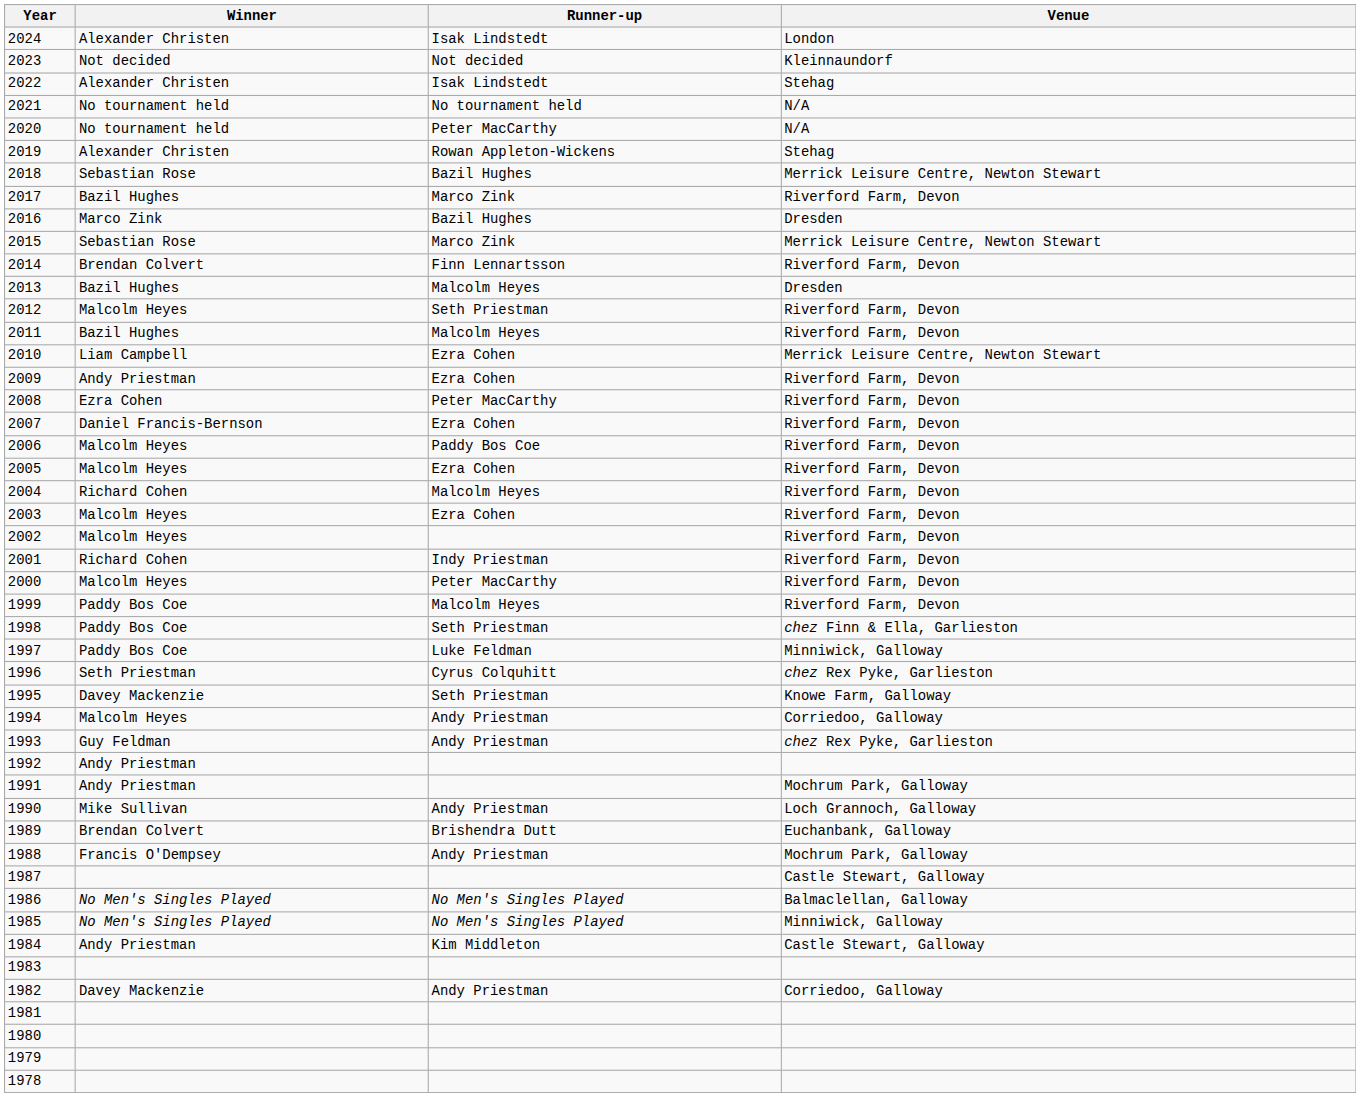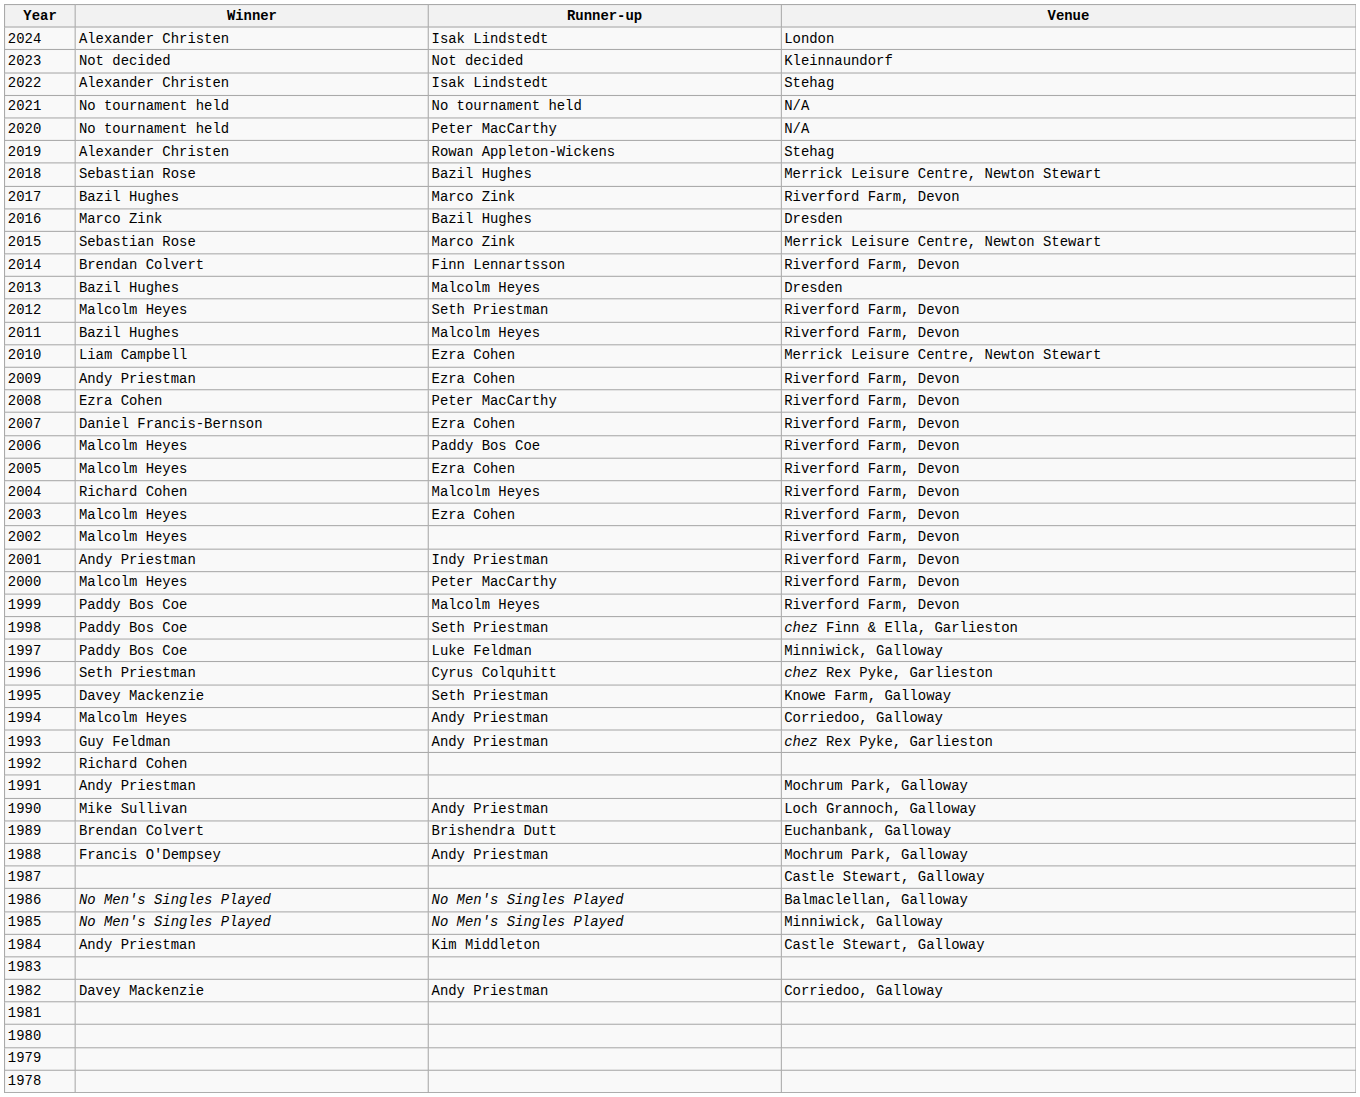 <table class="wikitable" width="100%">
 <tr>
 <th scope="col">Year</th>
 <th scope="col">Winner</th>
 <th scope="col">Runner-up</th>
 <th scope="col">Venue</th>
 </tr>
 <tr>
 <td>2024</td>
 <td> Alexander Christen</td>
 <td> Isak Lindstedt</td>
 <td>London</td>
 </tr>
 <tr>
 <td>2023</td>
 <td>Not decided</td>
 <td>Not decided</td>
 <td>Kleinnaundorf</td>
 </tr>
 <tr>
 <td>2022</td>
 <td> Alexander Christen</td>
 <td> Isak Lindstedt</td>
 <td align="left">Stehag</td>
 </tr>
 <tr>
 <td>2021</td>
 <td>No tournament held</td>
 <td>No tournament held</td>
 <td align="left">N/A</td>
 </tr>
 <tr>
 <td>2020</td>
 <td>No tournament held</td>
 <td> Peter MacCarthy</td>
 <td align="left">N/A</td>
 </tr>
 <tr>
 <td>2019</td>
 <td> Alexander Christen</td>
 <td> Rowan Appleton-Wickens</td>
 <td align="left">Stehag</td>
 </tr>
 <tr>
 <td>2018</td>
 <td> Sebastian Rose</td>
 <td> Bazil Hughes</td>
 <td align="left">Merrick Leisure Centre, Newton Stewart</td>
 </tr>
 <tr>
 <td>2017</td>
 <td> Bazil Hughes</td>
 <td> Marco Zink</td>
 <td align="left">Riverford Farm, Devon</td>
 </tr>
 <tr>
 <td>2016</td>
 <td> Marco Zink</td>
 <td> Bazil Hughes</td>
 <td align="left">Dresden</td>
 </tr>
 <tr>
 <td>2015</td>
 <td> Sebastian Rose</td>
 <td> Marco Zink</td>
 <td align="left">Merrick Leisure Centre, Newton Stewart</td>
 </tr>
 <tr>
 <td>2014</td>
 <td> Brendan Colvert</td>
 <td> Finn Lennartsson</td>
 <td align="left">Riverford Farm, Devon</td>
 </tr>
 <tr>
 <td>2013</td>
 <td> Bazil Hughes</td>
 <td> Malcolm Heyes</td>
 <td align="left">Dresden</td>
 </tr>
 <tr>
 <td>2012</td>
 <td> Malcolm Heyes</td>
 <td> Seth Priestman</td>
 <td align="left">Riverford Farm, Devon</td>
 </tr>
 <tr>
 <td>2011</td>
 <td> Bazil Hughes</td>
 <td> Malcolm Heyes</td>
 <td align="left">Riverford Farm, Devon</td>
 </tr>
 <tr>
 <td>2010</td>
 <td> Liam Campbell</td>
 <td> Ezra Cohen</td>
 <td align="left">Merrick Leisure Centre, Newton Stewart</td>
 </tr>
 <tr>
 <td>2009</td>
 <td> Andy Priestman</td>
 <td> Ezra Cohen</td>
 <td align="left">Riverford Farm, Devon</td>
 </tr>
 <tr>
 <td>2008</td>
 <td> Ezra Cohen</td>
 <td> Peter MacCarthy</td>
 <td align="left">Riverford Farm, Devon</td>
 </tr>
 <tr>
 <td>2007</td>
 <td> Daniel Francis-Bernson</td>
 <td> Ezra Cohen</td>
 <td align="left">Riverford Farm, Devon</td>
 </tr>
 <tr>
 <td>2006</td>
 <td> Malcolm Heyes</td>
 <td> Paddy Bos Coe</td>
 <td align="left">Riverford Farm, Devon</td>
 </tr>
 <tr>
 <td>2005</td>
 <td> Malcolm Heyes</td>
 <td> Ezra Cohen</td>
 <td align="left">Riverford Farm, Devon</td>
 </tr>
 <tr>
 <td>2004</td>
 <td> Richard Cohen</td>
 <td> Malcolm Heyes</td>
 <td align="left">Riverford Farm, Devon</td>
 </tr>
 <tr>
 <td>2003</td>
 <td> Malcolm Heyes</td>
 <td> Ezra Cohen</td>
 <td align="left">Riverford Farm, Devon</td>
 </tr>
 <tr>
 <td>2002</td>
 <td> Malcolm Heyes</td>
 <td></td>
 <td align="left">Riverford Farm, Devon</td>
 </tr>
 <tr>
 <td>2001</td>
-<td> Richard Cohen</td>
+<td> Andy Priestman</td>
 <td> Indy Priestman</td>
 <td align="left">Riverford Farm, Devon</td>
 </tr>
 <tr>
 <td>2000</td>
 <td> Malcolm Heyes</td>
 <td> Peter MacCarthy</td>
 <td align="left">Riverford Farm, Devon</td>
 </tr>
 <tr>
 <td>1999</td>
 <td> Paddy Bos Coe</td>
 <td> Malcolm Heyes</td>
 <td align="left">Riverford Farm, Devon</td>
 </tr>
 <tr>
 <td>1998</td>
 <td> Paddy Bos Coe</td>
 <td> Seth Priestman</td>
 <td align="left"><em>chez</em> Finn & Ella, Garlieston</td>
 </tr>
 <tr>
 <td>1997</td>
 <td> Paddy Bos Coe</td>
 <td> Luke Feldman</td>
 <td align="left">Minniwick, Galloway</td>
 </tr>
 <tr>
 <td>1996</td>
 <td> Seth Priestman</td>
 <td> Cyrus Colquhitt</td>
 <td align="left"><em>chez</em> Rex Pyke, Garlieston</td>
 </tr>
 <tr>
 <td>1995</td>
 <td> Davey Mackenzie</td>
 <td> Seth Priestman</td>
 <td align="left">Knowe Farm, Galloway</td>
 </tr>
 <tr>
 <td>1994</td>
 <td> Malcolm Heyes</td>
 <td> Andy Priestman</td>
 <td align="left">Corriedoo, Galloway</td>
 </tr>
 <tr>
 <td>1993</td>
 <td> Guy Feldman</td>
 <td> Andy Priestman</td>
 <td align="left"><em>chez</em> Rex Pyke, Garlieston</td>
 </tr>
 <tr>
 <td>1992</td>
-<td> Andy Priestman</td>
+<td> Richard Cohen</td>
 <td></td>
 <td></td>
 </tr>
 <tr>
 <td>1991</td>
 <td> Andy Priestman</td>
 <td></td>
 <td align="left">Mochrum Park, Galloway</td>
 </tr>
 <tr>
 <td>1990</td>
 <td> Mike Sullivan</td>
 <td> Andy Priestman</td>
 <td align="left">Loch Grannoch, Galloway</td>
 </tr>
 <tr>
 <td>1989</td>
 <td> Brendan Colvert</td>
 <td> Brishendra Dutt</td>
 <td align="left">Euchanbank, Galloway</td>
 </tr>
 <tr>
 <td>1988</td>
 <td> Francis O'Dempsey</td>
 <td> Andy Priestman</td>
 <td align="left">Mochrum Park, Galloway</td>
 </tr>
 <tr>
 <td>1987</td>
 <td></td>
 <td></td>
 <td align="left">Castle Stewart, Galloway</td>
 </tr>
 <tr>
 <td>1986</td>
 <td><em>No Men's Singles Played</em></td>
 <td><em>No Men's Singles Played</em></td>
 <td align="left">Balmaclellan, Galloway</td>
 </tr>
 <tr>
 <td>1985</td>
 <td><em>No Men's Singles Played</em></td>
 <td><em>No Men's Singles Played</em></td>
 <td align="left">Minniwick, Galloway</td>
 </tr>
 <tr>
 <td>1984</td>
 <td> Andy Priestman</td>
 <td> Kim Middleton</td>
 <td align="left">Castle Stewart, Galloway</td>
 </tr>
 <tr>
 <td>1983</td>
 <td></td>
 <td></td>
 <td></td>
 </tr>
 <tr>
 <td>1982</td>
 <td> Davey Mackenzie</td>
 <td> Andy Priestman</td>
 <td align="left">Corriedoo, Galloway</td>
 </tr>
 <tr>
 <td>1981</td>
 <td></td>
 <td></td>
 <td></td>
 </tr>
 <tr>
 <td>1980</td>
 <td></td>
 <td></td>
 <td></td>
 </tr>
 <tr>
 <td>1979</td>
 <td></td>
 <td></td>
 <td></td>
 </tr>
 <tr>
 <td>1978</td>
 <td></td>
 <td></td>
 <td></td>
 </tr>
 <tr>
 </tr>
 </table>
